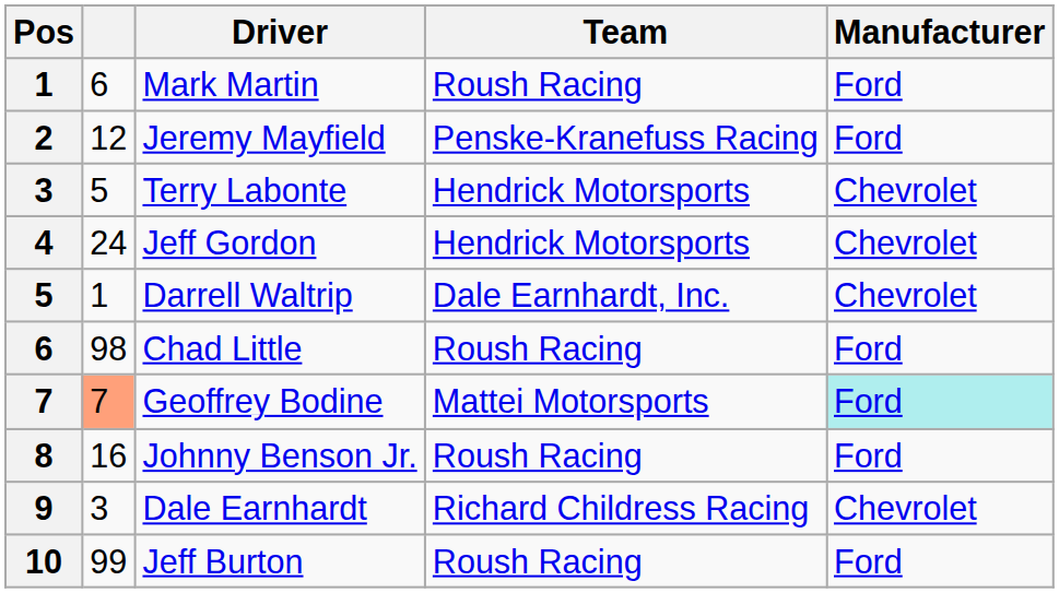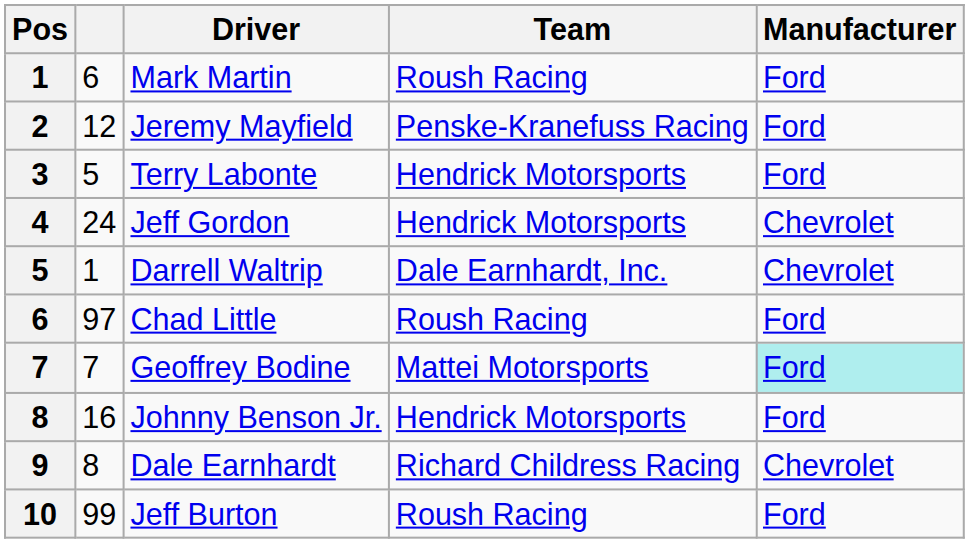 <table class="wikitable" style="font-size:95%">
 <tr>
 <th>Pos</th>
 <th></th>
 <th>Driver</th>
 <th>Team</th>
 <th>Manufacturer</th>
 </tr>
 <tr>
 <th>1</th>
 <td>6</td>
 <td><a href='#'>Mark Martin</a></td>
 <td><a href='#'>Roush Racing</a></td>
 <td><a href='#'>Ford</a></td>
 </tr>
 <tr>
 <th>2</th>
 <td>12</td>
 <td><a href='#'>Jeremy Mayfield</a></td>
 <td><a href='#'>Penske-Kranefuss Racing</a></td>
 <td><a href='#'>Ford</a></td>
 </tr>
 <tr>
 <th>3</th>
 <td>5</td>
 <td><a href='#'>Terry Labonte</a></td>
 <td><a href='#'>Hendrick Motorsports</a></td>
-<td><a href='#'>Chevrolet</a></td>
+<td><a href='#'>Ford</a></td>
 </tr>
 <tr>
 <th>4</th>
 <td>24</td>
 <td><a href='#'>Jeff Gordon</a></td>
 <td><a href='#'>Hendrick Motorsports</a></td>
 <td><a href='#'>Chevrolet</a></td>
 </tr>
 <tr>
 <th>5</th>
 <td>1</td>
 <td><a href='#'>Darrell Waltrip</a></td>
 <td><a href='#'>Dale Earnhardt, Inc.</a></td>
 <td><a href='#'>Chevrolet</a></td>
 </tr>
 <tr>
 <th>6</th>
-<td>98</td>
+<td>97</td>
 <td><a href='#'>Chad Little</a></td>
 <td><a href='#'>Roush Racing</a></td>
 <td><a href='#'>Ford</a></td>
 </tr>
 <tr>
 <th>7</th>
-<td style="background: lightsalmon;">7</td>
+<td>7</td>
 <td><a href='#'>Geoffrey Bodine</a></td>
 <td><a href='#'>Mattei Motorsports</a></td>
 <td style="background: paleturquoise;"><a href='#'>Ford</a></td>
 </tr>
 <tr>
 <th>8</th>
 <td>16</td>
 <td><a href='#'>Johnny Benson Jr.</a></td>
-<td><a href='#'>Roush Racing</a></td>
+<td><a href='#'>Hendrick Motorsports</a></td>
 <td><a href='#'>Ford</a></td>
 </tr>
 <tr>
 <th>9</th>
-<td>3</td>
+<td>8</td>
 <td><a href='#'>Dale Earnhardt</a></td>
 <td><a href='#'>Richard Childress Racing</a></td>
 <td><a href='#'>Chevrolet</a></td>
 </tr>
 <tr>
 <th>10</th>
 <td>99</td>
 <td><a href='#'>Jeff Burton</a></td>
 <td><a href='#'>Roush Racing</a></td>
 <td><a href='#'>Ford</a></td>
 </tr>
 </table>
